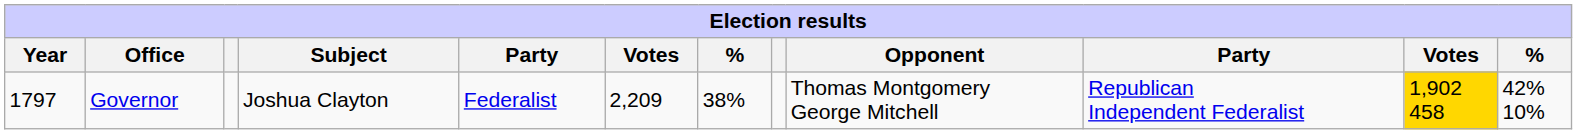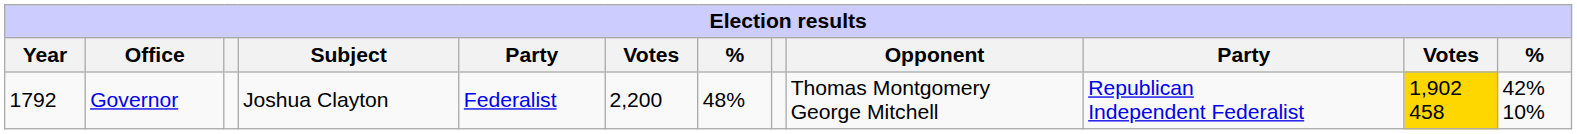 <table class=wikitable style="width: 94%" style="text-align: center;" align="center">
 <tr bgcolor=#cccccc>
 <th colspan=12 style="background: #ccccff;">Election results</th>
 </tr>
 <tr>
 <th><strong>Year</strong></th>
 <th><strong>Office</strong></th>
 <th></th>
 <th><strong>Subject</strong></th>
 <th><strong>Party</strong></th>
 <th><strong>Votes</strong></th>
 <th><strong>%</strong></th>
 <th></th>
 <th><strong>Opponent</strong></th>
 <th><strong>Party</strong></th>
 <th><strong>Votes</strong></th>
 <th><strong>%</strong></th>
 </tr>
 <tr>
-<td>1797</td>
+<td>1792</td>
 <td><a href='#'>Governor</a></td>
 <td></td>
 <td>Joshua Clayton</td>
 <td><a href='#'>Federalist</a></td>
-<td>2,209</td>
-<td>38%</td>
+<td>2,200</td>
+<td>48%</td>
 <td></td>
 <td>Thomas Montgomery<br>George Mitchell</td>
 <td><a href='#'>Republican</a><br><a href='#'>Independent Federalist</a></td>
 <td style="background: gold;">1,902<br>458</td>
 <td>42%<br>10%</td>
 </tr>
 </table>
